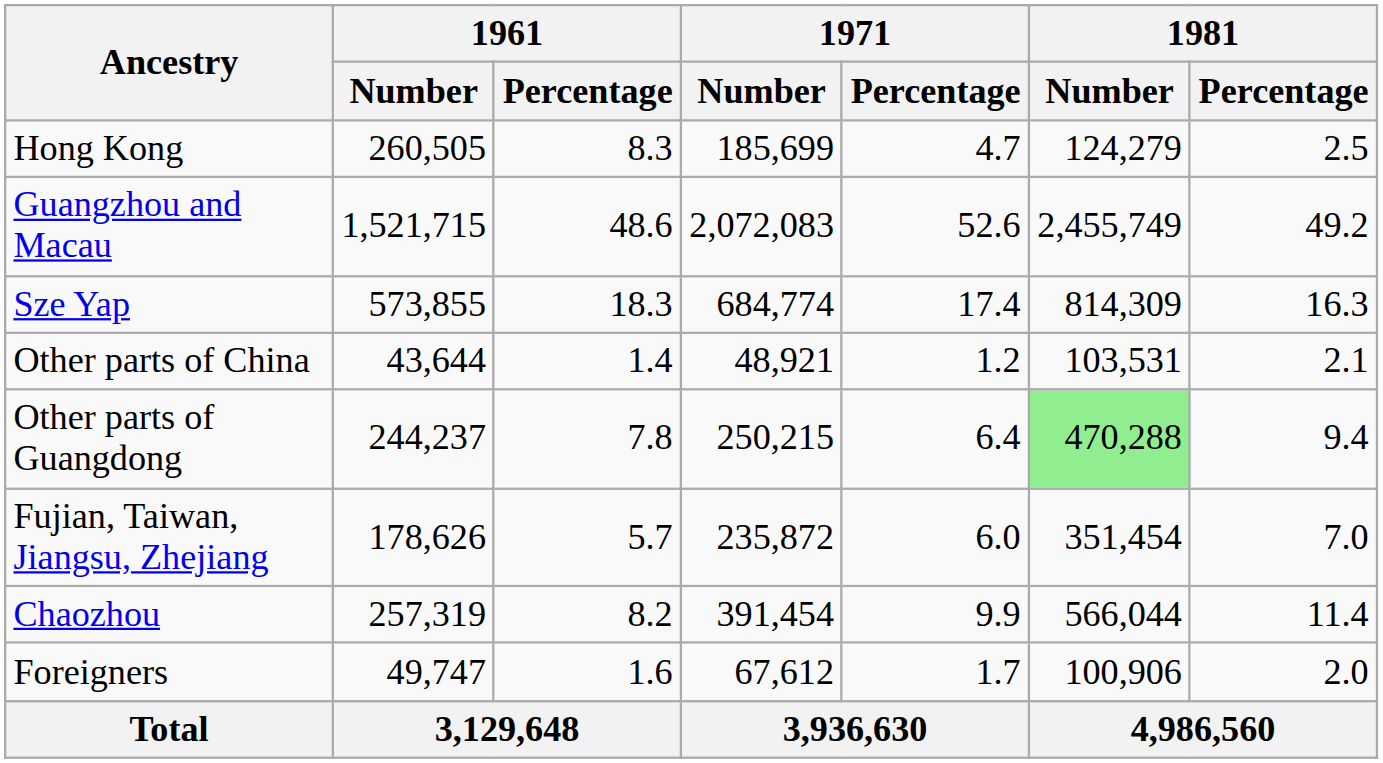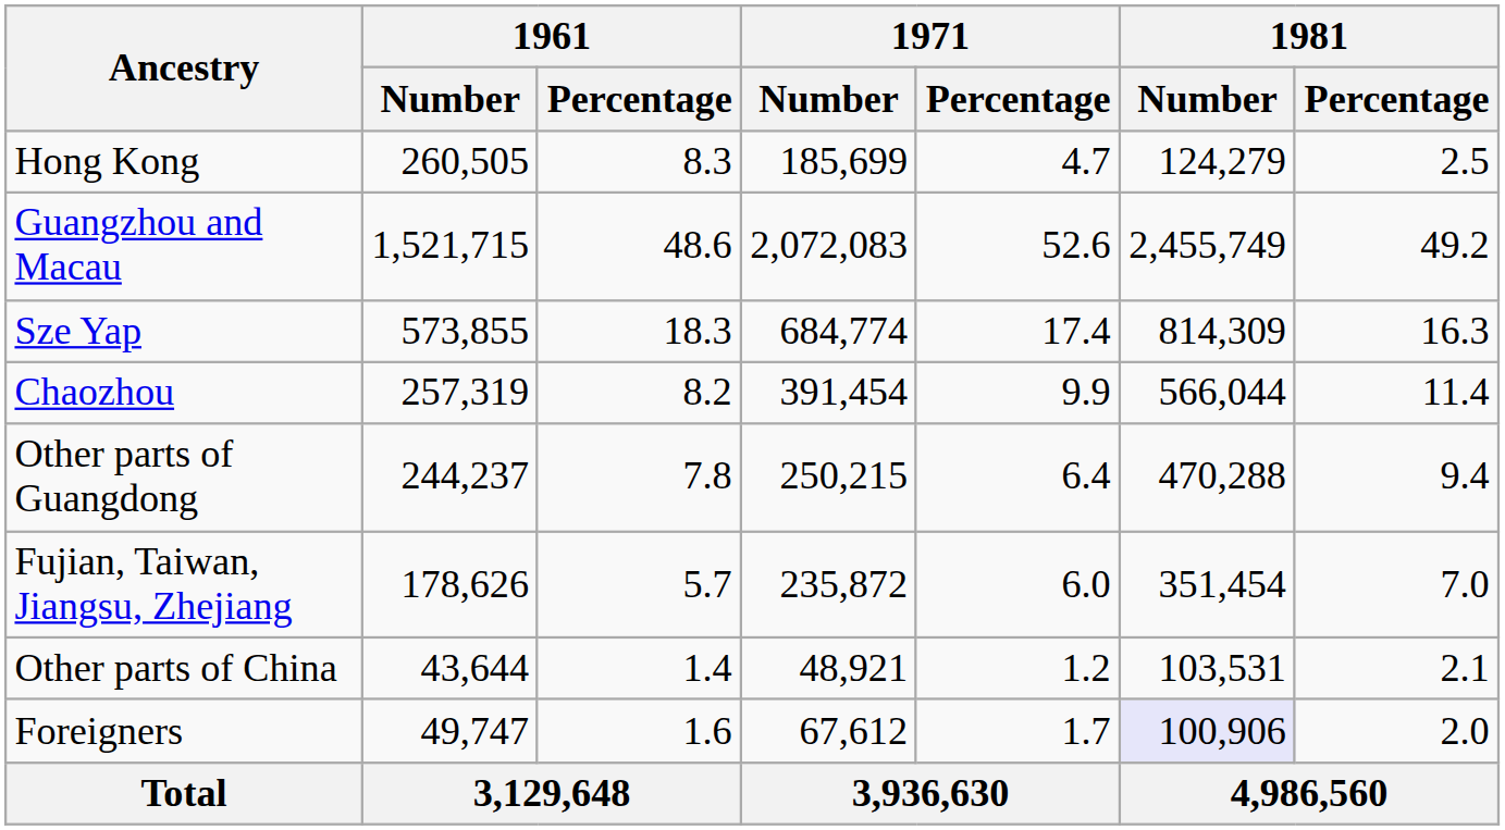 <table class="wikitable" style="text-align: right;">
 <tr bgcolor="#e0e0e0">
 <th rowspan="2">Ancestry</th>
 <th colspan="2">1961</th>
 <th colspan="2">1971</th>
 <th colspan="2">1981</th>
 </tr>
 <tr bgcolor="#e0e0e0">
 <th>Number</th>
 <th>Percentage</th>
 <th>Number</th>
 <th>Percentage</th>
 <th>Number</th>
 <th>Percentage</th>
 </tr>
 <tr ---->
 <td align="left">Hong Kong</td>
 <td>260,505</td>
 <td>8.3</td>
 <td>185,699</td>
 <td>4.7</td>
 <td>124,279</td>
 <td>2.5</td>
 </tr>
 <tr ---->
 <td align="left"><a href='#'>Guangzhou and Macau</a></td>
 <td>1,521,715</td>
 <td>48.6</td>
 <td>2,072,083</td>
 <td>52.6</td>
 <td>2,455,749</td>
 <td>49.2</td>
 </tr>
 <tr ---->
 <td align="left"><a href='#'>Sze Yap</a></td>
 <td>573,855</td>
 <td>18.3</td>
 <td>684,774</td>
 <td>17.4</td>
 <td>814,309</td>
 <td>16.3</td>
 </tr>
 <tr ---->
-<td align="left">Other parts of China</td>
-<td>43,644</td>
-<td>1.4</td>
-<td>48,921</td>
-<td>1.2</td>
-<td>103,531</td>
-<td>2.1</td>
+<td align="left"><a href='#'>Chaozhou</a></td>
+<td>257,319</td>
+<td>8.2</td>
+<td>391,454</td>
+<td>9.9</td>
+<td>566,044</td>
+<td>11.4</td>
 </tr>
 <tr ---->
 <td align="left">Other parts of Guangdong</td>
 <td>244,237</td>
 <td>7.8</td>
 <td>250,215</td>
 <td>6.4</td>
-<td style="background: lightgreen;">470,288</td>
+<td>470,288</td>
 <td>9.4</td>
 </tr>
 <tr ---->
 <td align="left">Fujian, Taiwan, <a href='#'>Jiangsu, Zhejiang</a></td>
 <td>178,626</td>
 <td>5.7</td>
 <td>235,872</td>
 <td>6.0</td>
 <td>351,454</td>
 <td>7.0</td>
 </tr>
 <tr ---->
-<td align="left"><a href='#'>Chaozhou</a></td>
-<td>257,319</td>
-<td>8.2</td>
-<td>391,454</td>
-<td>9.9</td>
-<td>566,044</td>
-<td>11.4</td>
+<td align="left">Other parts of China</td>
+<td>43,644</td>
+<td>1.4</td>
+<td>48,921</td>
+<td>1.2</td>
+<td>103,531</td>
+<td>2.1</td>
 </tr>
 <tr ---->
 <td align="left">Foreigners</td>
 <td>49,747</td>
 <td>1.6</td>
 <td>67,612</td>
 <td>1.7</td>
-<td>100,906</td>
+<td style="background: lavender;">100,906</td>
 <td>2.0</td>
 </tr>
 <tr bgcolor="#e0e0e0">
 <th align="left">Total</th>
 <th colspan="2">3,129,648</th>
 <th colspan="2">3,936,630</th>
 <th colspan="2">4,986,560</th>
 </tr>
 </table>
